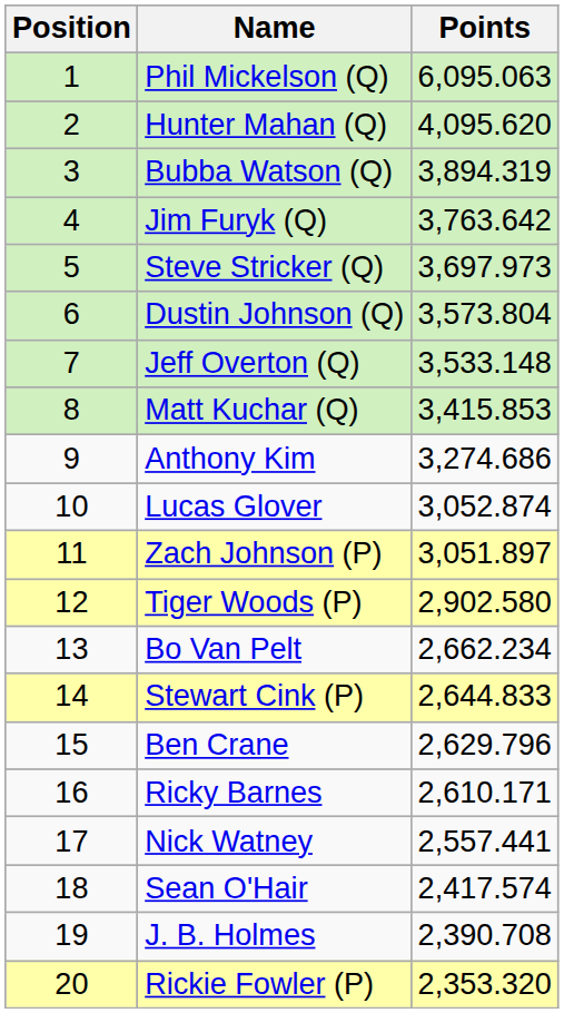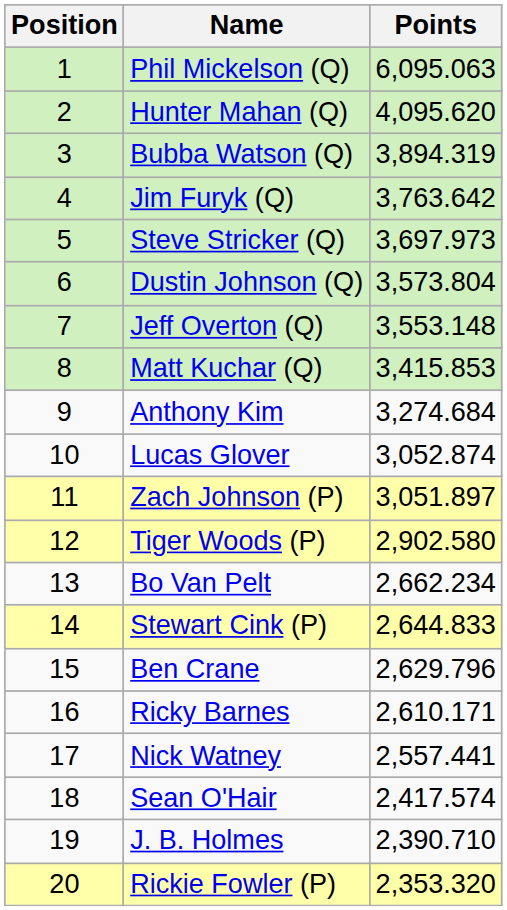 <table class="wikitable">
 <tr>
 <th>Position</th>
 <th>Name</th>
 <th>Points</th>
 </tr>
 <tr style="background:#d0f0c0;">
 <td style="text-align:center;">1</td>
 <td><a href='#'>Phil Mickelson</a> (Q)</td>
 <td align="right">6,095.063</td>
 </tr>
 <tr style="background:#d0f0c0;">
 <td style="text-align:center;">2</td>
 <td><a href='#'>Hunter Mahan</a> (Q)</td>
 <td align="right">4,095.620</td>
 </tr>
 <tr style="background:#d0f0c0;">
 <td style="text-align:center;">3</td>
 <td><a href='#'>Bubba Watson</a> (Q)</td>
 <td align="right">3,894.319</td>
 </tr>
 <tr style="background:#d0f0c0;">
 <td style="text-align:center;">4</td>
 <td><a href='#'>Jim Furyk</a> (Q)</td>
 <td align="right">3,763.642</td>
 </tr>
 <tr style="background:#d0f0c0;">
 <td style="text-align:center;">5</td>
 <td><a href='#'>Steve Stricker</a> (Q)</td>
 <td align="right">3,697.973</td>
 </tr>
 <tr style="background:#d0f0c0;">
 <td style="text-align:center;">6</td>
 <td><a href='#'>Dustin Johnson</a> (Q)</td>
 <td align="right">3,573.804</td>
 </tr>
 <tr style="background:#d0f0c0;">
 <td style="text-align:center;">7</td>
 <td><a href='#'>Jeff Overton</a> (Q)</td>
-<td align="right">3,533.148</td>
+<td align="right">3,553.148</td>
 </tr>
 <tr style="background:#d0f0c0;">
 <td style="text-align:center;">8</td>
 <td><a href='#'>Matt Kuchar</a> (Q)</td>
 <td align="right">3,415.853</td>
 </tr>
 <tr>
 <td style="text-align:center;">9</td>
 <td><a href='#'>Anthony Kim</a></td>
-<td align="right">3,274.686</td>
+<td align="right">3,274.684</td>
 </tr>
 <tr>
 <td style="text-align:center;">10</td>
 <td><a href='#'>Lucas Glover</a></td>
 <td align="right">3,052.874</td>
 </tr>
 <tr style="background:#ffa;">
 <td style="text-align:center;">11</td>
 <td><a href='#'>Zach Johnson</a> (P)</td>
 <td align="right">3,051.897</td>
 </tr>
 <tr style="background:#ffa;">
 <td style="text-align:center;">12</td>
 <td><a href='#'>Tiger Woods</a> (P)</td>
 <td align="right">2,902.580</td>
 </tr>
 <tr>
 <td style="text-align:center;">13</td>
 <td><a href='#'>Bo Van Pelt</a></td>
 <td align="right">2,662.234</td>
 </tr>
 <tr style="background:#ffa;">
 <td style="text-align:center;">14</td>
 <td><a href='#'>Stewart Cink</a> (P)</td>
 <td align="right">2,644.833</td>
 </tr>
 <tr>
 <td style="text-align:center;">15</td>
 <td><a href='#'>Ben Crane</a></td>
 <td align="right">2,629.796</td>
 </tr>
 <tr>
 <td style="text-align:center;">16</td>
 <td><a href='#'>Ricky Barnes</a></td>
 <td align="right">2,610.171</td>
 </tr>
 <tr>
 <td style="text-align:center;">17</td>
 <td><a href='#'>Nick Watney</a></td>
 <td align="right">2,557.441</td>
 </tr>
 <tr>
 <td style="text-align:center;">18</td>
 <td><a href='#'>Sean O'Hair</a></td>
 <td align="right">2,417.574</td>
 </tr>
 <tr>
 <td style="text-align:center;">19</td>
 <td><a href='#'>J. B. Holmes</a></td>
-<td align="right">2,390.708</td>
+<td align="right">2,390.710</td>
 </tr>
 <tr style="background:#ffa;">
 <td style="text-align:center;">20</td>
 <td><a href='#'>Rickie Fowler</a> (P)</td>
 <td align="right">2,353.320</td>
 </tr>
 </table>
